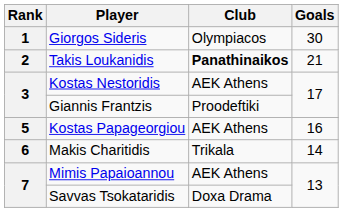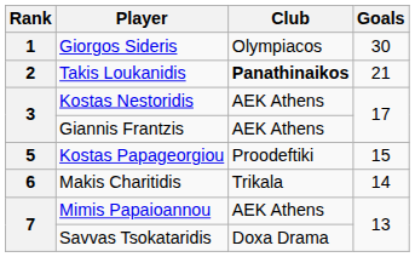 <table class="wikitable" style="text-align:center">
 <tr>
 <th>Rank</th>
 <th>Player</th>
 <th>Club</th>
 <th>Goals</th>
 </tr>
 <tr>
 <th>1</th>
 <td align="left"> <a href='#'>Giorgos Sideris</a></td>
 <td align="left">Olympiacos</td>
 <td>30</td>
 </tr>
 <tr>
 <th>2</th>
 <td align="left"> <a href='#'>Takis Loukanidis</a></td>
 <td align="left"><strong>Panathinaikos</strong></td>
 <td>21</td>
 </tr>
 <tr>
 <th rowspan="2">3</th>
 <td align="left"> <a href='#'>Kostas Nestoridis</a></td>
 <td align="left">AEK Athens</td>
 <td rowspan="2">17</td>
 </tr>
 <tr>
 <td align="left"> Giannis Frantzis</td>
-<td align="left">Proodeftiki</td>
+<td align="left">AEK Athens</td>
 </tr>
 <tr>
 <th>5</th>
 <td align="left"> <a href='#'>Kostas Papageorgiou</a></td>
-<td align="left">AEK Athens</td>
-<td>16</td>
+<td align="left">Proodeftiki</td>
+<td>15</td>
 </tr>
 <tr>
 <th>6</th>
 <td align="left"> Makis Charitidis</td>
 <td align="left">Trikala</td>
 <td>14</td>
 </tr>
 <tr>
 <th rowspan="2">7</th>
 <td align="left"> <a href='#'>Mimis Papaioannou</a></td>
 <td align="left">AEK Athens</td>
 <td rowspan="2">13</td>
 </tr>
 <tr>
 <td align="left"> Savvas Tsokataridis</td>
 <td align="left">Doxa Drama</td>
 </tr>
 </table>
